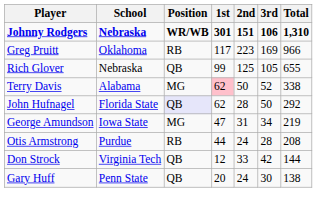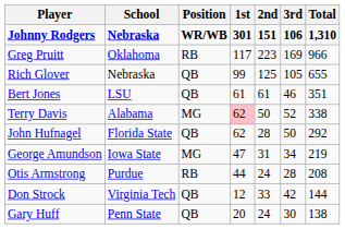 <table class="wikitable">
 <tr>
 <th>Player</th>
 <th>School</th>
 <th>Position</th>
 <th>1st</th>
 <th>2nd</th>
 <th>3rd</th>
 <th>Total</th>
 </tr>
 <tr>
 <td><strong><a href='#'>Johnny Rodgers</a></strong></td>
 <td><strong><a href='#'>Nebraska</a></strong></td>
 <td><strong>WR/WB</strong></td>
 <td><strong>301</strong></td>
 <td><strong>151</strong></td>
 <td><strong>106</strong></td>
 <td><strong>1,310</strong></td>
 </tr>
 <tr>
 <td><a href='#'>Greg Pruitt</a></td>
 <td><a href='#'>Oklahoma</a></td>
 <td>RB</td>
 <td>117</td>
 <td>223</td>
 <td>169</td>
 <td>966</td>
 </tr>
 <tr>
 <td><a href='#'>Rich Glover</a></td>
 <td>Nebraska</td>
 <td>QB</td>
 <td>99</td>
 <td>125</td>
 <td>105</td>
 <td>655</td>
 </tr>
 <tr>
+<td><a href='#'>Bert Jones</a></td>
+<td><a href='#'>LSU</a></td>
+<td>QB</td>
+<td>61</td>
+<td>61</td>
+<td>46</td>
+<td>351</td>
+</tr>
+<tr>
 <td><a href='#'>Terry Davis</a></td>
 <td><a href='#'>Alabama</a></td>
 <td>MG</td>
 <td style="background: pink;">62</td>
 <td>50</td>
 <td>52</td>
 <td>338</td>
 </tr>
 <tr>
 <td><a href='#'>John Hufnagel</a></td>
 <td><a href='#'>Florida State</a></td>
-<td style="background: lavender;">QB</td>
+<td>QB</td>
 <td>62</td>
 <td>28</td>
 <td>50</td>
 <td>292</td>
 </tr>
 <tr>
 <td><a href='#'>George Amundson</a></td>
 <td><a href='#'>Iowa State</a></td>
 <td>MG</td>
 <td>47</td>
 <td>31</td>
 <td>34</td>
 <td>219</td>
 </tr>
 <tr>
 <td><a href='#'>Otis Armstrong</a></td>
 <td><a href='#'>Purdue</a></td>
 <td>RB</td>
 <td>44</td>
 <td>24</td>
 <td>28</td>
 <td>208</td>
 </tr>
 <tr>
 <td><a href='#'>Don Strock</a></td>
 <td><a href='#'>Virginia Tech</a></td>
 <td>QB</td>
 <td>12</td>
 <td>33</td>
 <td>42</td>
 <td>144</td>
 </tr>
 <tr>
 <td><a href='#'>Gary Huff</a></td>
 <td><a href='#'>Penn State</a></td>
 <td>QB</td>
 <td>20</td>
 <td>24</td>
 <td>30</td>
 <td>138</td>
 </tr>
 </table>
